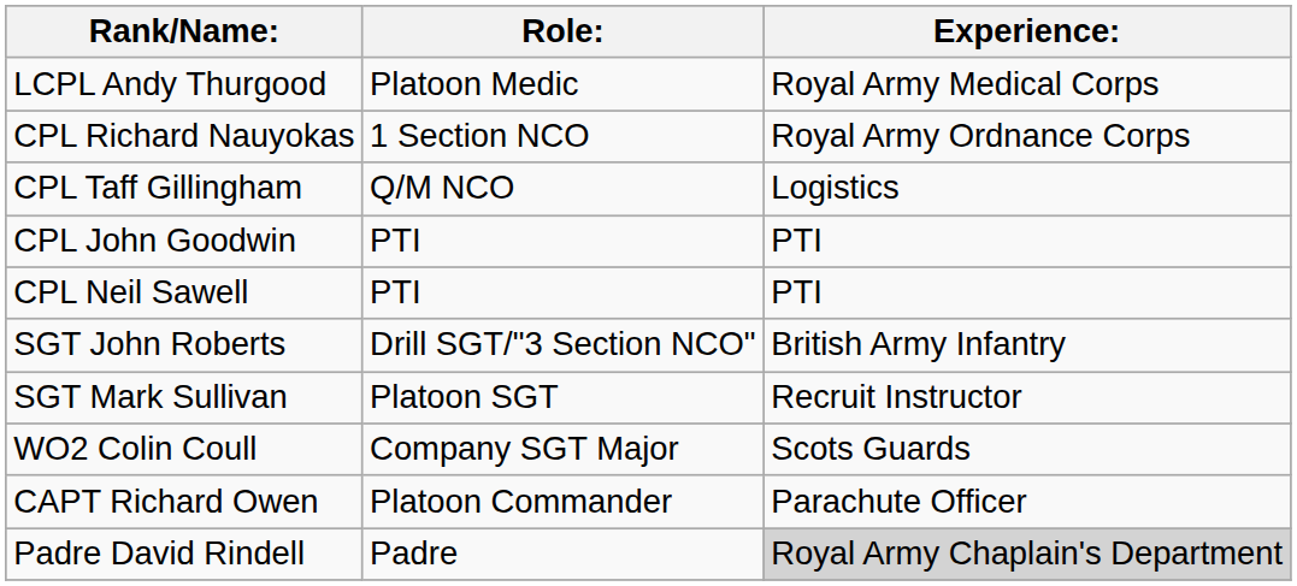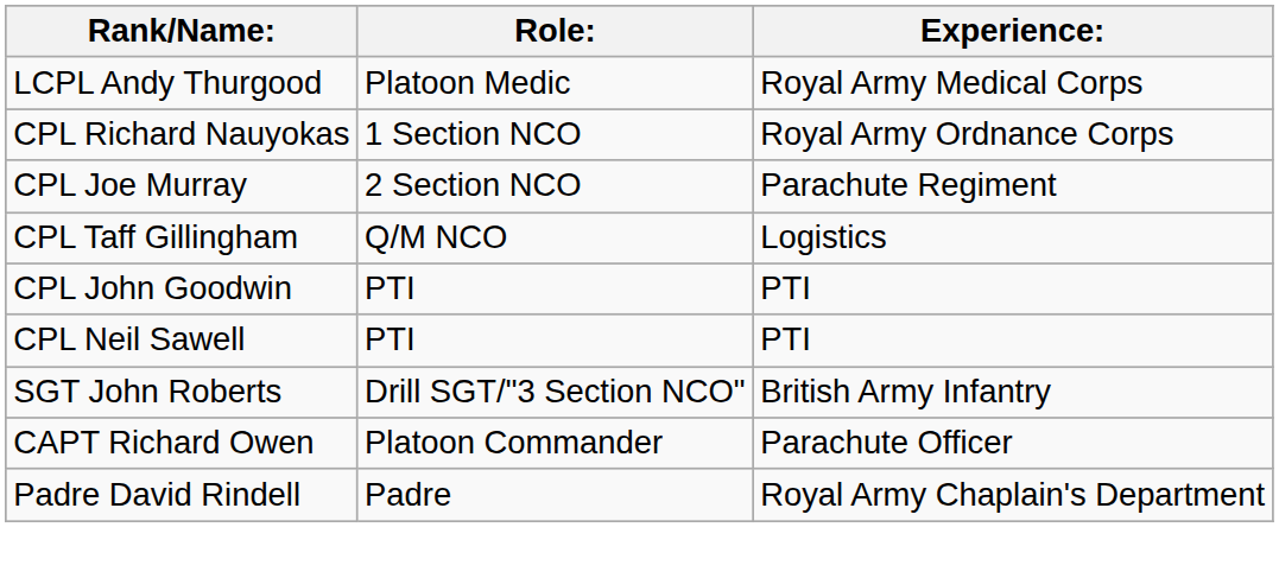 <table class="wikitable">
 <tr>
 <th>Rank/Name:</th>
 <th>Role:</th>
 <th>Experience:</th>
 </tr>
 <tr>
 <td>LCPL Andy Thurgood</td>
 <td>Platoon Medic</td>
 <td>Royal Army Medical Corps</td>
 </tr>
 <tr>
 <td>CPL Richard Nauyokas</td>
 <td>1 Section NCO</td>
 <td>Royal Army Ordnance Corps</td>
+</tr>
+<tr>
+<td>CPL Joe Murray</td>
+<td>2 Section NCO</td>
+<td>Parachute Regiment</td>
 </tr>
 <tr>
 <td>CPL Taff Gillingham</td>
 <td>Q/M NCO</td>
 <td>Logistics</td>
 </tr>
 <tr>
 <td>CPL John Goodwin</td>
 <td>PTI</td>
 <td>PTI</td>
 </tr>
 <tr>
 <td>CPL Neil Sawell</td>
 <td>PTI</td>
 <td>PTI</td>
 </tr>
 <tr>
 <td>SGT John Roberts</td>
 <td>Drill SGT/"3 Section NCO"</td>
 <td>British Army Infantry</td>
 </tr>
 <tr>
-<td>SGT Mark Sullivan</td>
-<td>Platoon SGT</td>
-<td>Recruit Instructor</td>
-</tr>
-<tr>
-<td>WO2 Colin Coull</td>
-<td>Company SGT Major</td>
-<td>Scots Guards</td>
-</tr>
-<tr>
 <td>CAPT Richard Owen</td>
 <td>Platoon Commander</td>
 <td>Parachute Officer</td>
 </tr>
 <tr>
 <td>Padre David Rindell</td>
 <td>Padre</td>
-<td style="background: lightgrey;">Royal Army Chaplain's Department</td>
+<td>Royal Army Chaplain's Department</td>
 </tr>
 </table>
